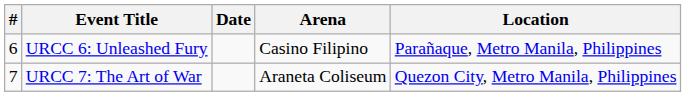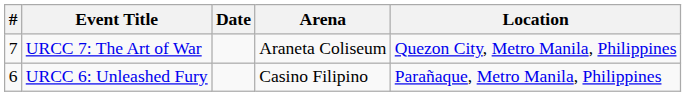 <table class="sortable wikitable succession-box" style="font-size:90%;">
 <tr>
 <th scope="col">#</th>
 <th scope="col">Event Title</th>
 <th scope="col">Date</th>
 <th scope="col">Arena</th>
 <th scope="col">Location</th>
 </tr>
 <tr>
+<td align=center>7</td>
+<td><a href='#'>URCC 7: The Art of War</a></td>
+<td></td>
+<td>Araneta Coliseum</td>
+<td><a href='#'>Quezon City</a>, <a href='#'>Metro Manila</a>, <a href='#'>Philippines</a></td>
+</tr>
+<tr>
 <td align=center>6</td>
 <td><a href='#'>URCC 6: Unleashed Fury</a></td>
 <td></td>
 <td>Casino Filipino</td>
 <td><a href='#'>Parañaque</a>, <a href='#'>Metro Manila</a>, <a href='#'>Philippines</a></td>
 </tr>
-<tr>
-<td align=center>7</td>
-<td><a href='#'>URCC 7: The Art of War</a></td>
-<td></td>
-<td>Araneta Coliseum</td>
-<td><a href='#'>Quezon City</a>, <a href='#'>Metro Manila</a>, <a href='#'>Philippines</a></td>
-</tr>
 </table>
